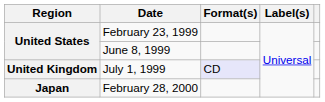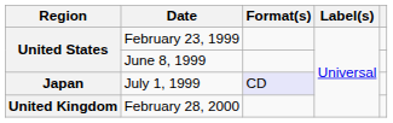 <table class="wikitable plainrowheaders">
 <tr>
 <th scope="col">Region</th>
 <th scope="col">Date</th>
 <th scope="col">Format(s)</th>
 <th scope="col">Label(s)</th>
 <th scope="col"></th>
 </tr>
 <tr>
 <th scope="row" rowspan="2">United States</th>
 <td>February 23, 1999</td>
 <td></td>
 <td rowspan="4"><a href='#'>Universal</a></td>
 <td></td>
 </tr>
 <tr>
 <td>June 8, 1999</td>
 <td></td>
 <td></td>
 </tr>
 <tr>
-<th scope="row">United Kingdom</th>
+<th scope="row">Japan</th>
 <td>July 1, 1999</td>
 <td style="background: lavender;">CD</td>
 <td></td>
 </tr>
 <tr>
-<th scope="row">Japan</th>
+<th scope="row">United Kingdom</th>
 <td>February 28, 2000</td>
 <td></td>
 <td></td>
 </tr>
 </table>
